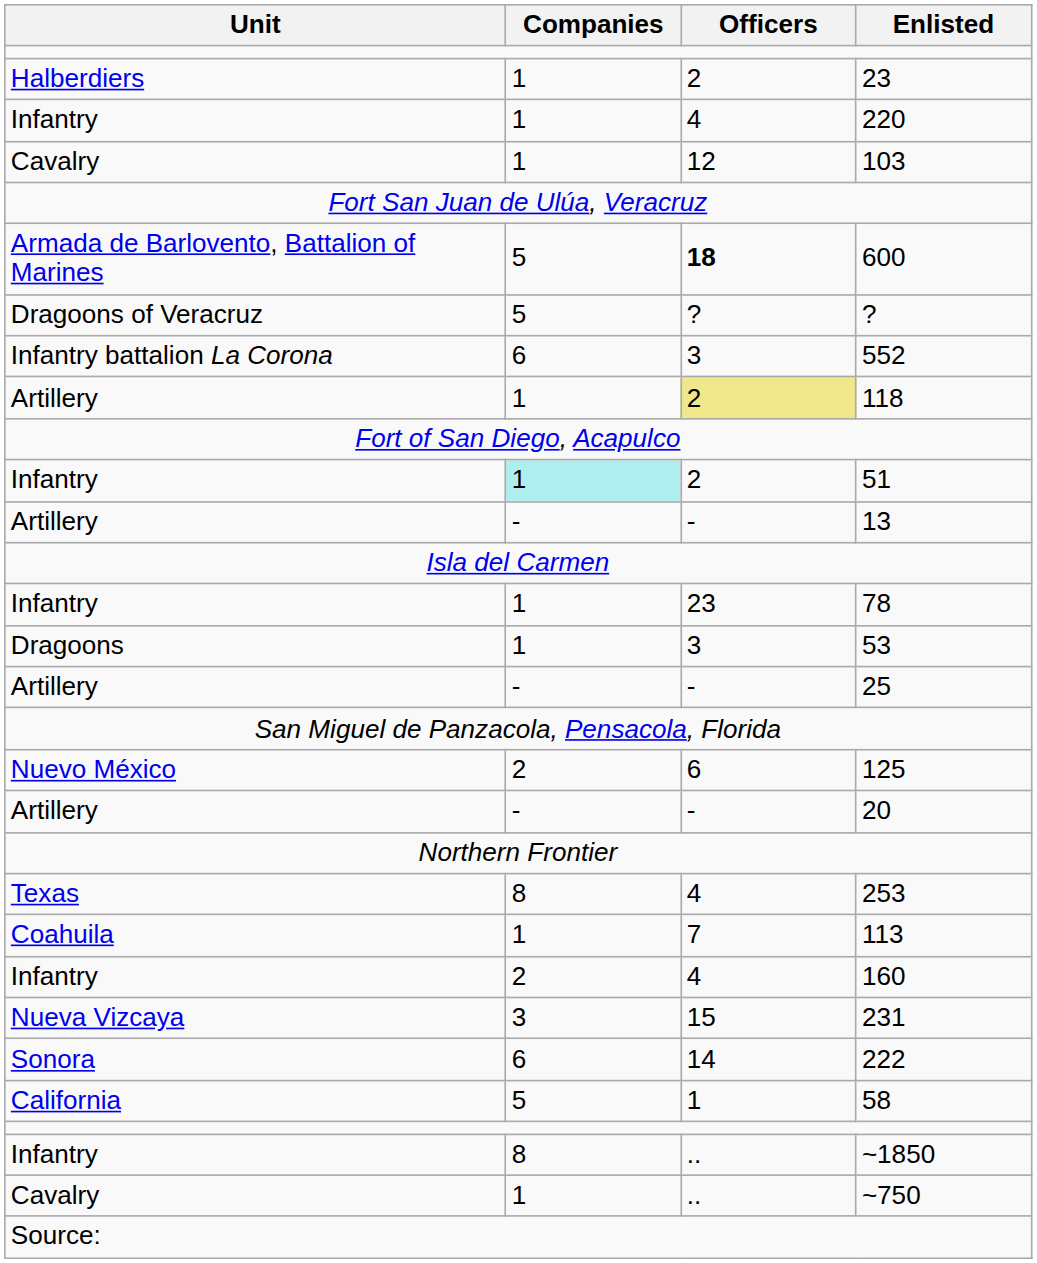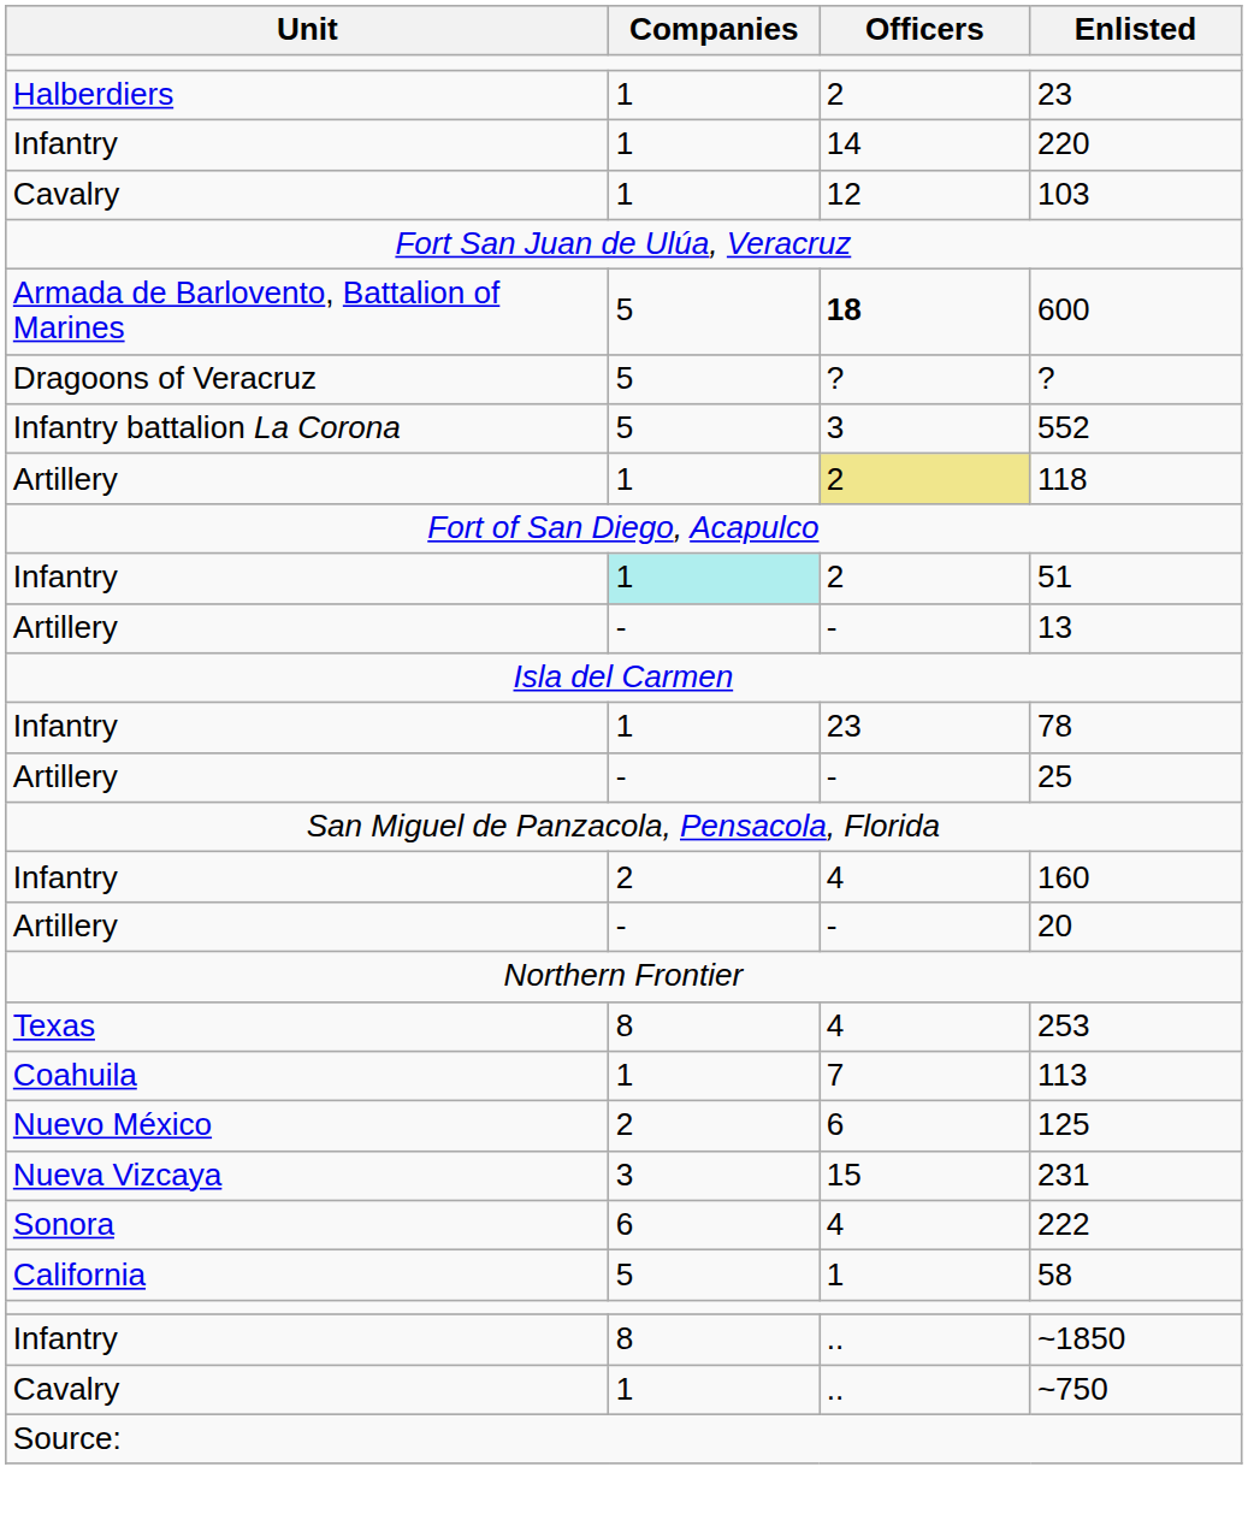 <table class="wikitable">
 <tr>
 <th align="left" width="300"><strong>Unit</strong></th>
 <th align="left" width="100"><strong>Companies</strong></th>
 <th align="left" width="100"><strong>Officers</strong></th>
 <th align="left" width="100"><strong>Enlisted</strong></th>
 </tr>
 <tr>
 <td colspan=4></td>
 </tr>
 <tr>
 <td><a href='#'>Halberdiers</a></td>
 <td>1</td>
 <td>2</td>
 <td>23</td>
 </tr>
 <tr>
 <td>Infantry</td>
 <td>1</td>
-<td>4</td>
+<td>14</td>
 <td>220</td>
 </tr>
 <tr>
 <td>Cavalry</td>
 <td>1</td>
 <td>12</td>
 <td>103</td>
 </tr>
 <tr>
 <td colspan=4 style="text-align:center;"><em><a href='#'>Fort San Juan de Ulúa</a>, <a href='#'>Veracruz</a></em></td>
 </tr>
 <tr>
 <td><a href='#'>Armada de Barlovento</a>, <a href='#'>Battalion of Marines</a></td>
 <td>5</td>
 <td><strong>18</strong></td>
 <td>600</td>
 </tr>
 <tr>
 <td>Dragoons of Veracruz</td>
 <td>5</td>
 <td>?</td>
 <td>?</td>
 </tr>
 <tr>
 <td>Infantry battalion  <em>La Corona</em></td>
-<td>6</td>
+<td>5</td>
 <td>3</td>
 <td>552</td>
 </tr>
 <tr>
 <td>Artillery</td>
 <td>1</td>
 <td style="background: khaki;">2</td>
 <td>118</td>
 </tr>
 <tr>
 <td colspan=4 style="text-align:center;"><em><a href='#'>Fort of San Diego</a>, <a href='#'>Acapulco</a></em></td>
 </tr>
 <tr>
 <td>Infantry</td>
 <td style="background: paleturquoise;">1</td>
 <td>2</td>
 <td>51</td>
 </tr>
 <tr>
 <td>Artillery</td>
 <td>-</td>
 <td>-</td>
 <td>13</td>
 </tr>
 <tr>
 <td colspan=4 style="text-align:center;"><em><a href='#'>Isla del Carmen</a></em></td>
 </tr>
 <tr>
 <td>Infantry</td>
 <td>1</td>
 <td>23</td>
 <td>78</td>
 </tr>
 <tr>
-<td>Dragoons</td>
-<td>1</td>
-<td>3</td>
-<td>53</td>
-</tr>
-<tr>
 <td>Artillery</td>
 <td>-</td>
 <td>-</td>
 <td>25</td>
 </tr>
 <tr>
 <td colspan=4 style="text-align:center;"><em>San Miguel de Panzacola, <a href='#'>Pensacola</a>, Florida</em></td>
 </tr>
 <tr>
-<td><a href='#'>Nuevo México</a></td>
+<td>Infantry</td>
 <td>2</td>
-<td>6</td>
-<td>125</td>
+<td>4</td>
+<td>160</td>
 </tr>
 <tr>
 <td>Artillery</td>
 <td>-</td>
 <td>-</td>
 <td>20</td>
 </tr>
 <tr>
 <td colspan=4 style="text-align:center;"><em>Northern Frontier</em></td>
 </tr>
 <tr>
 <td><a href='#'>Texas</a></td>
 <td>8</td>
 <td>4</td>
 <td>253</td>
 </tr>
 <tr>
 <td><a href='#'>Coahuila</a></td>
 <td>1</td>
 <td>7</td>
 <td>113</td>
 </tr>
 <tr>
-<td>Infantry</td>
+<td><a href='#'>Nuevo México</a></td>
 <td>2</td>
-<td>4</td>
-<td>160</td>
+<td>6</td>
+<td>125</td>
 </tr>
 <tr>
 <td><a href='#'>Nueva Vizcaya</a></td>
 <td>3</td>
 <td>15</td>
 <td>231</td>
 </tr>
 <tr>
 <td><a href='#'>Sonora</a></td>
 <td>6</td>
-<td>14</td>
+<td>4</td>
 <td>222</td>
 </tr>
 <tr>
 <td><a href='#'>California</a></td>
 <td>5</td>
 <td>1</td>
 <td>58</td>
 </tr>
 <tr>
 <td colspan=4></td>
 </tr>
 <tr>
 <td>Infantry</td>
 <td>8</td>
 <td>..</td>
 <td>~1850</td>
 </tr>
 <tr>
 <td>Cavalry</td>
 <td>1</td>
 <td>..</td>
 <td>~750</td>
 </tr>
 <tr>
 <td colspan=4>Source: </td>
 </tr>
 </table>
